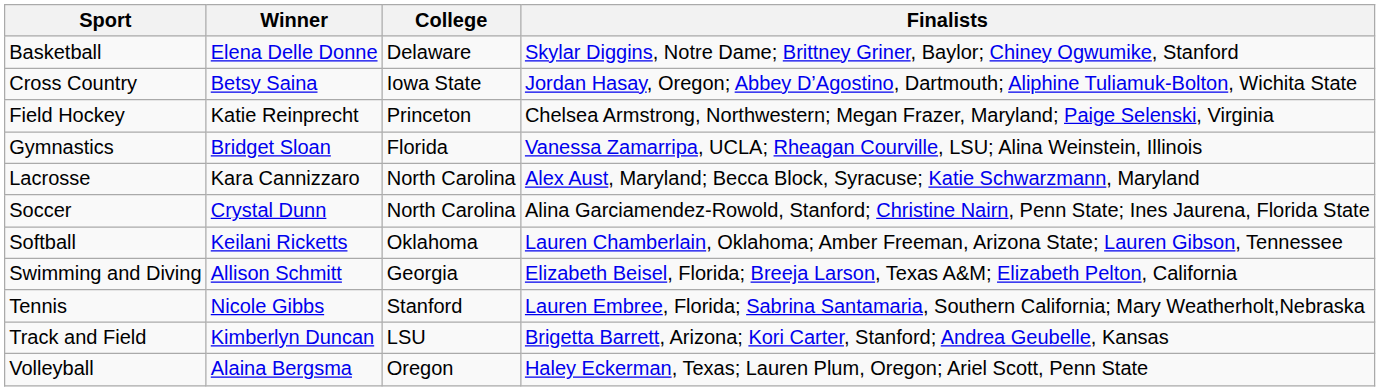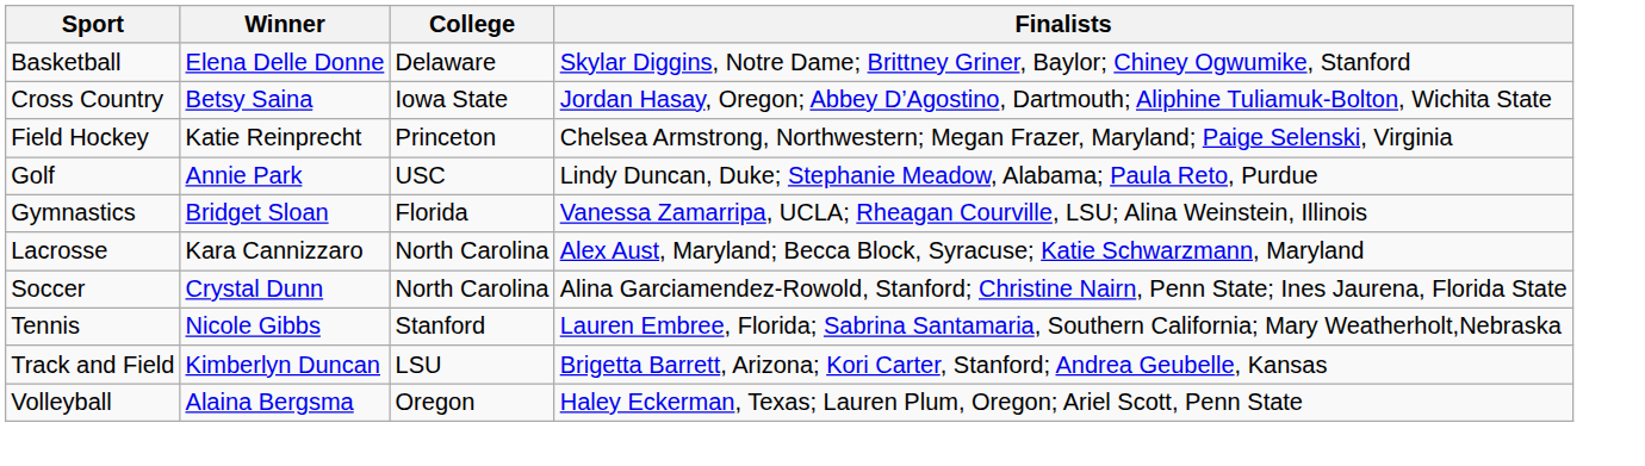 <table class="wikitable">
 <tr>
 <th>Sport</th>
 <th>Winner</th>
 <th>College</th>
 <th>Finalists</th>
 </tr>
 <tr>
 <td>Basketball</td>
 <td><a href='#'>Elena Delle Donne</a></td>
 <td>Delaware</td>
 <td><a href='#'>Skylar Diggins</a>, Notre Dame; <a href='#'>Brittney Griner</a>, Baylor; <a href='#'>Chiney Ogwumike</a>, Stanford</td>
 </tr>
 <tr>
 <td>Cross Country</td>
 <td><a href='#'>Betsy Saina</a></td>
 <td>Iowa State</td>
 <td><a href='#'>Jordan Hasay</a>, Oregon; <a href='#'>Abbey D’Agostino</a>, Dartmouth; <a href='#'>Aliphine Tuliamuk-Bolton</a>, Wichita State</td>
 </tr>
 <tr>
 <td>Field Hockey</td>
 <td>Katie Reinprecht</td>
 <td>Princeton</td>
 <td>Chelsea Armstrong, Northwestern; Megan Frazer, Maryland; <a href='#'>Paige Selenski</a>, Virginia</td>
 </tr>
 <tr>
+<td>Golf</td>
+<td><a href='#'>Annie Park</a></td>
+<td>USC</td>
+<td>Lindy Duncan, Duke; <a href='#'>Stephanie Meadow</a>, Alabama; <a href='#'>Paula Reto</a>, Purdue</td>
+</tr>
+<tr>
 <td>Gymnastics</td>
 <td><a href='#'>Bridget Sloan</a></td>
 <td>Florida</td>
 <td><a href='#'>Vanessa Zamarripa</a>, UCLA; <a href='#'>Rheagan Courville</a>, LSU; Alina Weinstein, Illinois</td>
 </tr>
 <tr>
 <td>Lacrosse</td>
 <td>Kara Cannizzaro</td>
 <td>North Carolina</td>
 <td><a href='#'>Alex Aust</a>, Maryland; Becca Block, Syracuse; <a href='#'>Katie Schwarzmann</a>, Maryland</td>
 </tr>
 <tr>
 <td>Soccer</td>
 <td><a href='#'>Crystal Dunn</a></td>
 <td>North Carolina</td>
 <td>Alina Garciamendez-Rowold, Stanford; <a href='#'>Christine Nairn</a>, Penn State; Ines Jaurena, Florida State</td>
-</tr>
-<tr>
-<td>Softball</td>
-<td><a href='#'>Keilani Ricketts</a></td>
-<td>Oklahoma</td>
-<td><a href='#'>Lauren Chamberlain</a>, Oklahoma; Amber Freeman, Arizona State; <a href='#'>Lauren Gibson</a>, Tennessee</td>
-</tr>
-<tr>
-<td>Swimming and Diving</td>
-<td><a href='#'>Allison Schmitt</a></td>
-<td>Georgia</td>
-<td><a href='#'>Elizabeth Beisel</a>, Florida; <a href='#'>Breeja Larson</a>, Texas A&M; <a href='#'>Elizabeth Pelton</a>, California</td>
 </tr>
 <tr>
 <td>Tennis</td>
 <td><a href='#'>Nicole Gibbs</a></td>
 <td>Stanford</td>
 <td><a href='#'>Lauren Embree</a>, Florida; <a href='#'>Sabrina Santamaria</a>, Southern California; Mary Weatherholt,Nebraska</td>
 </tr>
 <tr>
 <td>Track and Field</td>
 <td><a href='#'>Kimberlyn Duncan</a></td>
 <td>LSU</td>
 <td><a href='#'>Brigetta Barrett</a>, Arizona; <a href='#'>Kori Carter</a>, Stanford; <a href='#'>Andrea Geubelle</a>, Kansas</td>
 </tr>
 <tr>
 <td>Volleyball</td>
 <td><a href='#'>Alaina Bergsma</a></td>
 <td>Oregon</td>
 <td><a href='#'>Haley Eckerman</a>, Texas; Lauren Plum, Oregon; Ariel Scott, Penn State</td>
 </tr>
 </table>
